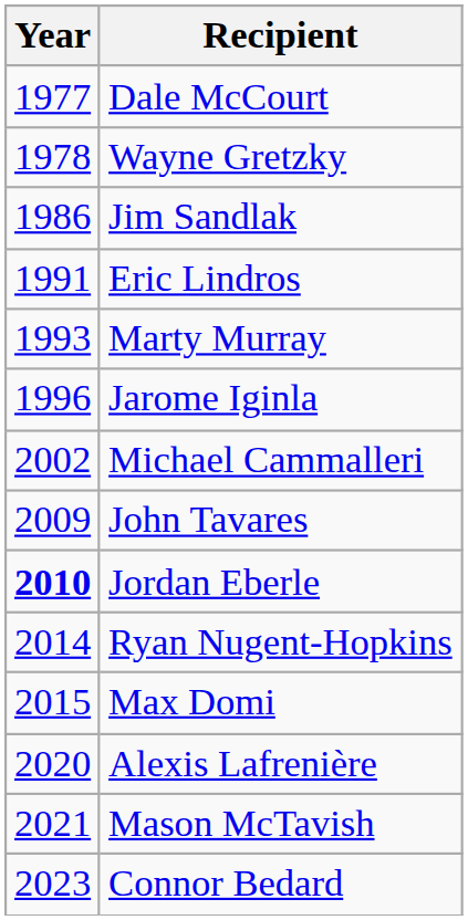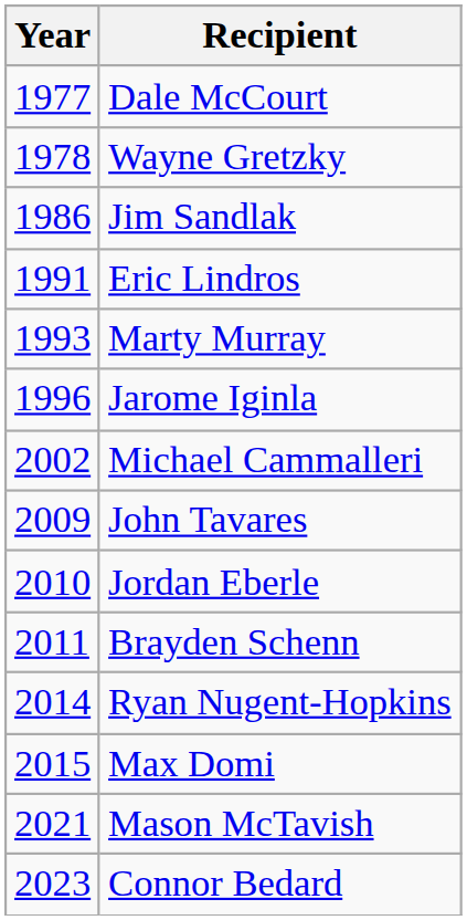 <table class="wikitable">
 <tr>
 <th>Year</th>
 <th>Recipient</th>
 </tr>
 <tr>
 <td><a href='#'>1977</a></td>
 <td><a href='#'>Dale McCourt</a></td>
 </tr>
 <tr>
 <td><a href='#'>1978</a></td>
 <td><a href='#'>Wayne Gretzky</a></td>
 </tr>
 <tr>
 <td><a href='#'>1986</a></td>
 <td><a href='#'>Jim Sandlak</a></td>
 </tr>
 <tr>
 <td><a href='#'>1991</a></td>
 <td><a href='#'>Eric Lindros</a></td>
 </tr>
 <tr>
 <td><a href='#'>1993</a></td>
 <td><a href='#'>Marty Murray</a></td>
 </tr>
 <tr>
 <td><a href='#'>1996</a></td>
 <td><a href='#'>Jarome Iginla</a></td>
 </tr>
 <tr>
 <td><a href='#'>2002</a></td>
 <td><a href='#'>Michael Cammalleri</a></td>
 </tr>
 <tr>
 <td><a href='#'>2009</a></td>
 <td><a href='#'>John Tavares</a></td>
 </tr>
 <tr>
-<td><strong><a href='#'>2010</a></strong></td>
+<td><a href='#'>2010</a></td>
 <td><a href='#'>Jordan Eberle</a></td>
+</tr>
+<tr>
+<td><a href='#'>2011</a></td>
+<td><a href='#'>Brayden Schenn</a></td>
 </tr>
 <tr>
 <td><a href='#'>2014</a></td>
 <td><a href='#'>Ryan Nugent-Hopkins</a></td>
 </tr>
 <tr>
 <td><a href='#'>2015</a></td>
 <td><a href='#'>Max Domi</a></td>
 </tr>
 <tr>
-<td><a href='#'>2020</a></td>
-<td><a href='#'>Alexis Lafrenière</a></td>
-</tr>
-<tr>
 <td><a href='#'>2021</a></td>
 <td><a href='#'>Mason McTavish</a></td>
 </tr>
 <tr>
 <td><a href='#'>2023</a></td>
 <td><a href='#'>Connor Bedard</a></td>
 </tr>
 </table>
